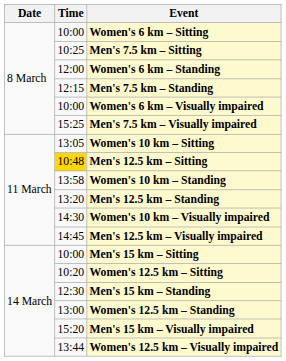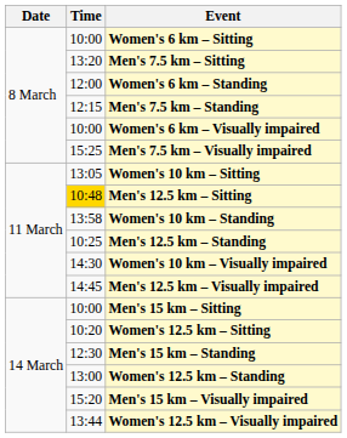 <table class=wikitable>
 <tr>
 <th>Date</th>
 <th>Time</th>
 <th>Event</th>
 </tr>
 <tr>
 <td rowspan=6>8 March</td>
 <td>10:00</td>
 <td style=background:lemonchiffon><strong>Women's 6 km – Sitting</strong></td>
 </tr>
 <tr>
-<td>10:25</td>
+<td>13:20</td>
 <td style=background:lemonchiffon><strong>Men's 7.5 km – Sitting</strong></td>
 </tr>
 <tr>
 <td>12:00</td>
 <td style=background:lemonchiffon><strong>Women's 6 km – Standing</strong></td>
 </tr>
 <tr>
 <td>12:15</td>
 <td style=background:lemonchiffon><strong>Men's 7.5 km – Standing</strong></td>
 </tr>
 <tr>
 <td>10:00</td>
 <td style=background:lemonchiffon><strong>Women's 6 km – Visually impaired</strong></td>
 </tr>
 <tr>
 <td>15:25</td>
 <td style=background:lemonchiffon><strong>Men's 7.5 km – Visually impaired</strong></td>
 </tr>
 <tr>
 <td rowspan=6>11 March</td>
 <td>13:05</td>
 <td style=background:lemonchiffon><strong>Women's 10 km – Sitting</strong></td>
 </tr>
 <tr>
 <td style="background: gold;">10:48</td>
 <td style=background:lemonchiffon><strong>Men's 12.5 km – Sitting</strong></td>
 </tr>
 <tr>
 <td>13:58</td>
 <td style=background:lemonchiffon><strong>Women's 10 km – Standing</strong></td>
 </tr>
 <tr>
-<td>13:20</td>
+<td>10:25</td>
 <td style=background:lemonchiffon><strong>Men's 12.5 km – Standing</strong></td>
 </tr>
 <tr>
 <td>14:30</td>
 <td style=background:lemonchiffon><strong>Women's 10 km – Visually impaired</strong></td>
 </tr>
 <tr>
 <td>14:45</td>
 <td style=background:lemonchiffon><strong>Men's 12.5 km – Visually impaired</strong></td>
 </tr>
 <tr>
 <td rowspan=6>14 March</td>
 <td>10:00</td>
 <td style=background:lemonchiffon><strong>Men's 15 km – Sitting</strong></td>
 </tr>
 <tr>
 <td>10:20</td>
 <td style=background:lemonchiffon><strong>Women's 12.5 km – Sitting</strong></td>
 </tr>
 <tr>
 <td>12:30</td>
 <td style=background:lemonchiffon><strong>Men's 15 km – Standing</strong></td>
 </tr>
 <tr>
 <td>13:00</td>
 <td style=background:lemonchiffon><strong>Women's 12.5 km – Standing</strong></td>
 </tr>
 <tr>
 <td>15:20</td>
 <td style=background:lemonchiffon><strong>Men's 15 km – Visually impaired</strong></td>
 </tr>
 <tr>
 <td>13:44</td>
 <td style=background:lemonchiffon><strong>Women's 12.5 km – Visually impaired</strong></td>
 </tr>
 </table>
